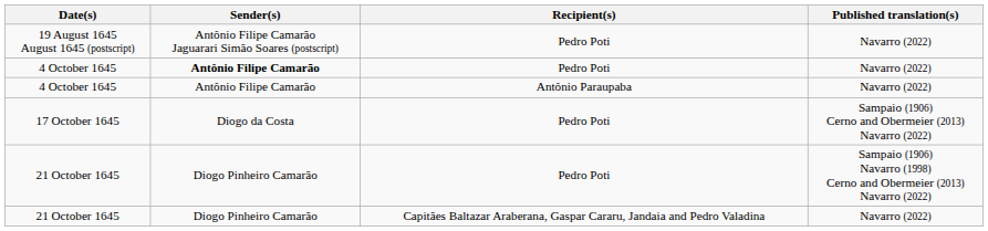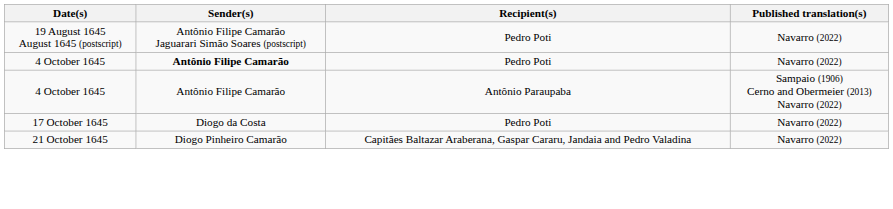 <table class=wikitable style=width:100%>
 <tr>
 <th>Date(s)</th>
 <th> Sender(s)</th>
 <th> Recipient(s)</th>
 <th>Published translation(s)</th>
 </tr>
 <tr>
 <td style=text-align:center>19 August 1645<br>August 1645 <small>(postscript)</small></td>
 <td style=text-align:center>Antônio Filipe Camarão<br>Jaguarari Simão Soares <small>(postscript)</small></td>
 <td style=text-align:center>Pedro Poti</td>
 <td style=text-align:center>Navarro <small>(2022)</small></td>
 </tr>
 <tr>
 <td style=text-align:center>4 October 1645</td>
 <td style=text-align:center><strong>Antônio Filipe Camarão</strong></td>
 <td style=text-align:center>Pedro Poti</td>
 <td style=text-align:center>Navarro <small>(2022)</small></td>
 </tr>
 <tr>
 <td style=text-align:center>4 October 1645</td>
 <td style=text-align:center>Antônio Filipe Camarão</td>
 <td style=text-align:center>Antônio Paraupaba</td>
-<td style=text-align:center>Navarro <small>(2022)</small></td>
+<td style=text-align:center>Sampaio <small>(1906)</small><br>Cerno and Obermeier <small>(2013)</small><br>Navarro <small>(2022)</small></td>
 </tr>
 <tr>
 <td style=text-align:center>17 October 1645</td>
 <td style=text-align:center>Diogo da Costa</td>
 <td style=text-align:center>Pedro Poti</td>
-<td style=text-align:center>Sampaio <small>(1906)</small><br>Cerno and Obermeier <small>(2013)</small><br>Navarro <small>(2022)</small></td>
-</tr>
-<tr>
-<td style=text-align:center>21 October 1645</td>
-<td style=text-align:center>Diogo Pinheiro Camarão</td>
-<td style=text-align:center>Pedro Poti</td>
-<td style=text-align:center>Sampaio <small>(1906)</small><br>Navarro <small>(1998)</small><br>Cerno and Obermeier <small>(2013)</small><br>Navarro <small>(2022)</small></td>
+<td style=text-align:center>Navarro <small>(2022)</small></td>
 </tr>
 <tr>
 <td style=text-align:center>21 October 1645</td>
 <td style=text-align:center>Diogo Pinheiro Camarão</td>
 <td style=text-align:center>Capitães Baltazar Araberana, Gaspar Cararu, Jandaia and Pedro Valadina</td>
 <td style=text-align:center>Navarro <small>(2022)</small></td>
 </tr>
 </table>
